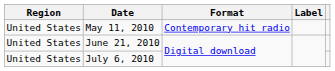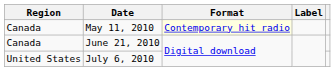 <table class=wikitable>
 <tr>
 <th>Region</th>
 <th>Date</th>
 <th>Format</th>
 <th>Label</th>
 <th></th>
 </tr>
 <tr>
-<td>United States</td>
+<td>Canada</td>
 <td>May 11, 2010</td>
-<td><a href='#'>Contemporary hit radio</a></td>
+<td style="background: lightyellow;"><a href='#'>Contemporary hit radio</a></td>
 <td></td>
 <td></td>
 </tr>
 <tr>
-<td>United States</td>
+<td>Canada</td>
 <td>June 21, 2010</td>
 <td rowspan="2"><a href='#'>Digital download</a></td>
 <td rowspan="2"></td>
 <td></td>
 </tr>
 <tr>
 <td>United States</td>
 <td>July 6, 2010</td>
 <td></td>
 </tr>
 </table>
